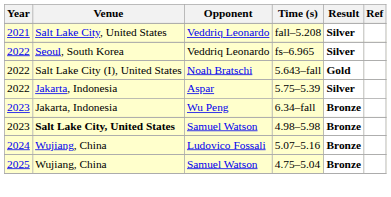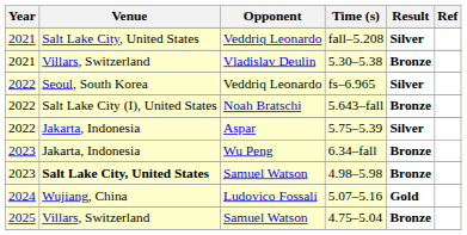 <table class="sortable wikitable" style="font-size: 90%;">
 <tr>
 <th>Year</th>
 <th>Venue</th>
 <th>Opponent</th>
 <th>Time (s)</th>
 <th>Result</th>
 <th>Ref</th>
 </tr>
 <tr>
 </tr>
 <tr style="background:#ffffcc">
 <td align="center"><a href='#'>2021</a></td>
 <td align="left"><a href='#'>Salt Lake City</a>, United States</td>
 <td align="left"> <a href='#'>Veddriq Leonardo</a></td>
 <td align="left">fall–5.208</td>
 <td style="text-align:left; background:white"> <strong>Silver</strong></td>
 <td style="text-align:center; background:white"></td>
 </tr>
 <tr>
 </tr>
+<tr style="background:#ffffcc">
+<td align="center">2021</td>
+<td align="left"><a href='#'>Villars</a>, Switzerland</td>
+<td align="left"> <a href='#'>Vladislav Deulin</a></td>
+<td align="left">5.30–5.38</td>
+<td style="text-align:left; background:white"> <strong>Bronze</strong></td>
+<td style="text-align:center; background:white"></td>
+</tr>
 <tr>
 </tr>
 <tr style="background:#ffffcc">
 <td align="center"><a href='#'>2022</a></td>
 <td align="left"><a href='#'>Seoul</a>, South Korea</td>
 <td align="left"> Veddriq Leonardo</td>
 <td align="left">fs–6.965</td>
 <td style="text-align:left; background:white"> <strong>Silver</strong></td>
 <td style="text-align:center; background:white"></td>
 </tr>
 <tr>
 </tr>
 <tr style="background:#ffffcc">
 <td align="center">2022</td>
 <td align="left">Salt Lake City (I), United States</td>
 <td align="left"> <a href='#'>Noah Bratschi</a></td>
 <td align="left">5.643–fall</td>
-<td style="text-align:left; background:white"> <strong>Gold</strong></td>
+<td style="text-align:left; background:white"> <strong>Bronze</strong></td>
 <td style="text-align:center; background:white"></td>
 </tr>
 <tr>
 </tr>
 <tr style="background:#ffffcc">
 <td align="center">2022</td>
 <td align="left"><a href='#'>Jakarta</a>, Indonesia</td>
 <td align="left"> <a href='#'>Aspar</a></td>
 <td align="left">5.75–5.39</td>
 <td style="text-align:left; background:white"> <strong>Silver</strong></td>
 <td style="text-align:left; background:white"></td>
 </tr>
 <tr style="background:#ffffcc">
 <td align="center"><a href='#'>2023</a></td>
 <td align="left">Jakarta, Indonesia</td>
 <td align="left"> <a href='#'>Wu Peng</a></td>
 <td align="left">6.34–fall</td>
 <td style="text-align:left; background:white"> <strong>Bronze</strong></td>
 <td style="text-align:center; background:white"></td>
 </tr>
 <tr>
 </tr>
 <tr style="background:#ffffcc">
 <td align="center">2023</td>
 <td align="left"><strong>Salt Lake City, United States</strong></td>
 <td align="left"> <a href='#'>Samuel Watson</a></td>
 <td align="left">4.98–5.98</td>
 <td style="text-align:left; background:white"> <strong>Bronze</strong></td>
 <td style="text-align:center; background:white"></td>
 </tr>
 <tr>
 </tr>
 <tr style="background:#ffffcc">
 <td align="center"><a href='#'>2024</a></td>
 <td align="left"><a href='#'>Wujiang</a>, China</td>
 <td align="left"> <a href='#'>Ludovico Fossali</a></td>
 <td align="left">5.07–5.16</td>
-<td style="text-align:left; background:white"> <strong>Bronze</strong></td>
+<td style="text-align:left; background:white"> <strong>Gold</strong></td>
 <td style="text-align:center; background:white"></td>
 </tr>
 <tr>
 </tr>
 <tr style="background:#ffffcc">
 <td align="center"><a href='#'>2025</a></td>
-<td align="left">Wujiang, China</td>
+<td align="left"><a href='#'>Villars</a>, Switzerland</td>
 <td align="left"> <a href='#'>Samuel Watson</a></td>
 <td align="left">4.75–5.04</td>
 <td style="text-align:left; background:white"> <strong>Bronze</strong></td>
 <td style="text-align:center; background:white"></td>
 </tr>
 <tr>
 </tr>
 </table>
